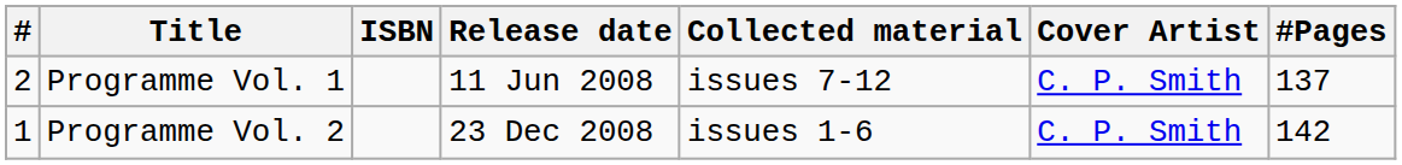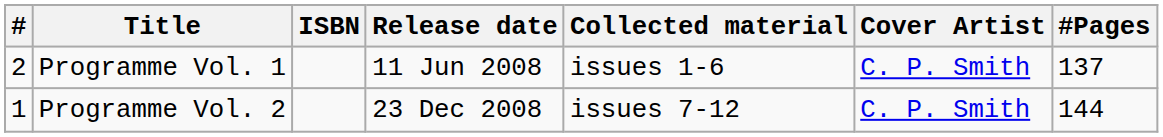 <table class="wikitable">
 <tr>
 <th>#</th>
 <th>Title</th>
 <th>ISBN</th>
 <th>Release date</th>
 <th>Collected material</th>
 <th>Cover Artist</th>
 <th>#Pages</th>
 </tr>
 <tr>
 <td>2</td>
 <td>Programme Vol. 1</td>
 <td></td>
 <td>11 Jun 2008</td>
-<td>issues 7-12</td>
+<td>issues 1-6</td>
 <td><a href='#'>C. P. Smith</a></td>
 <td>137</td>
 </tr>
 <tr>
 <td>1</td>
 <td>Programme Vol. 2</td>
 <td></td>
 <td>23 Dec 2008</td>
-<td>issues 1-6</td>
+<td>issues 7-12</td>
 <td><a href='#'>C. P. Smith</a></td>
-<td>142</td>
+<td>144</td>
 </tr>
 </table>
